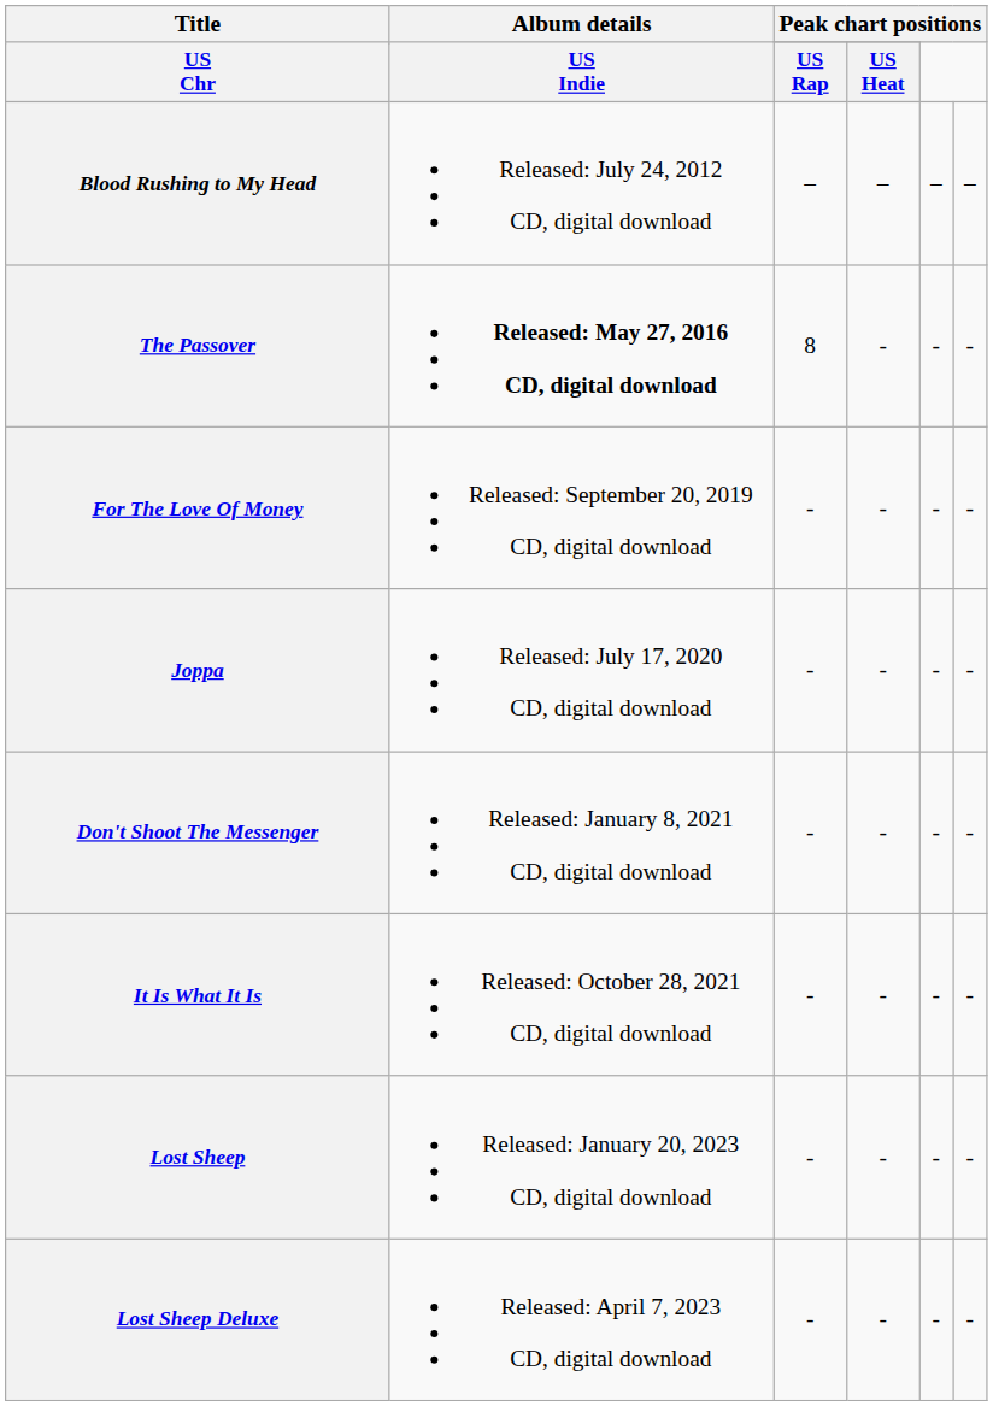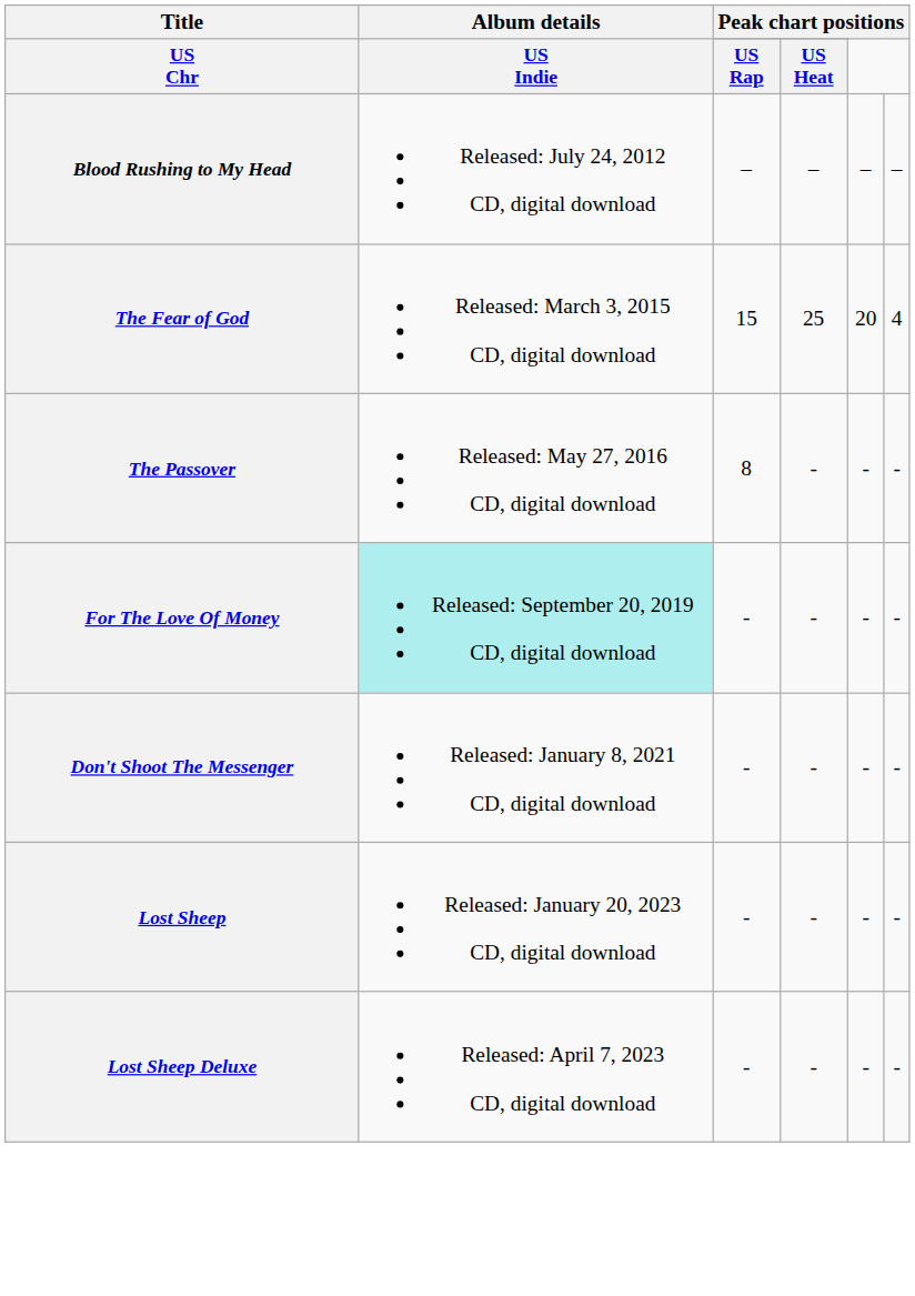 <table class="wikitable plainrowheaders" style="text-align:center;">
 <tr>
 <th scope="col" rowspan="2" style="width:16em;">Title</th>
 <th scope="col" rowspan="2" style="width:16em;">Album details</th>
 <th scope="col" colspan="4">Peak chart positions</th>
 </tr>
 <tr>
 </tr>
 <tr>
 <th style="width:3em; font-size:90%"><a href='#'>US<br>Chr</a></th>
 <th style="width:3em; font-size:90%"><a href='#'>US<br>Indie</a></th>
 <th style="width:3em; font-size:90%"><a href='#'>US<br>Rap</a></th>
 <th style="width:3em; font-size:90%"><a href='#'>US<br>Heat</a></th>
 </tr>
 <tr>
 <th style="width:3em; font-size:90%"><em>Blood Rushing to My Head</em></th>
 <td><br><ul><li>Released: July 24, 2012</li><li></li><li>CD, digital download</li></ul></td>
 <td>–</td>
 <td>–</td>
 <td>–</td>
 <td>–</td>
 </tr>
 <tr>
+<th style="width:3em; font-size:90%"><a href='#'><em>The Fear of God</em></a></th>
+<td><br><ul><li>Released: March 3, 2015</li><li></li><li>CD, digital download</li></ul></td>
+<td>15</td>
+<td>25</td>
+<td>20</td>
+<td>4</td>
+</tr>
+<tr>
 <th style="width:3em; font-size:90%"><a href='#'><em>The Passover</em></a></th>
-<td><strong><br><ul><li>Released: May 27, 2016</li><li></li><li>CD, digital download</li></ul></strong></td>
+<td><br><ul><li>Released: May 27, 2016</li><li></li><li>CD, digital download</li></ul></td>
 <td>8</td>
 <td>-</td>
 <td>-</td>
 <td>-</td>
 </tr>
 <tr>
 <th style="width:3em; font-size:90%"><a href='#'><em>For The Love Of Money</em></a></th>
-<td><br><ul><li>Released: September 20, 2019</li><li></li><li>CD, digital download</li></ul></td>
-<td>-</td>
-<td>-</td>
-<td>-</td>
-<td>-</td>
-</tr>
-<tr>
-<th style="width:3em; font-size:90%"><a href='#'><em>Joppa</em></a></th>
-<td><br><ul><li>Released: July 17, 2020</li><li></li><li>CD, digital download</li></ul></td>
+<td style="background: paleturquoise;"><br><ul><li>Released: September 20, 2019</li><li></li><li>CD, digital download</li></ul></td>
 <td>-</td>
 <td>-</td>
 <td>-</td>
 <td>-</td>
 </tr>
 <tr>
 <th style="width:3em; font-size:90%"><a href='#'><em>Don't Shoot The Messenger</em></a></th>
 <td><br><ul><li>Released: January 8, 2021</li><li></li><li>CD, digital download</li></ul></td>
-<td>-</td>
-<td>-</td>
-<td>-</td>
-<td>-</td>
-</tr>
-<tr>
-<th style="width:3em; font-size:90%"><a href='#'><em>It Is What It Is</em></a></th>
-<td><br><ul><li>Released: October 28, 2021</li><li></li><li>CD, digital download</li></ul></td>
 <td>-</td>
 <td>-</td>
 <td>-</td>
 <td>-</td>
 </tr>
 <tr>
 <th style="width:3em; font-size:90%"><a href='#'><em>Lost Sheep</em></a></th>
 <td><br><ul><li>Released: January 20, 2023</li><li></li><li>CD, digital download</li></ul></td>
 <td>-</td>
 <td>-</td>
 <td>-</td>
 <td>-</td>
 </tr>
 <tr>
 <th style="width:3em; font-size:90%"><a href='#'><em>Lost Sheep Deluxe</em></a></th>
 <td><br><ul><li>Released: April 7, 2023</li><li></li><li>CD, digital download</li></ul></td>
 <td>-</td>
 <td>-</td>
 <td>-</td>
 <td>-</td>
 </tr>
 </table>
